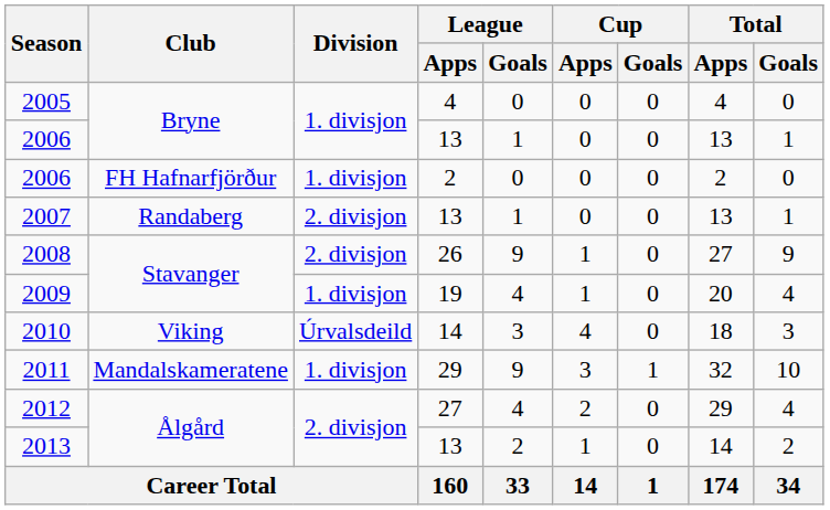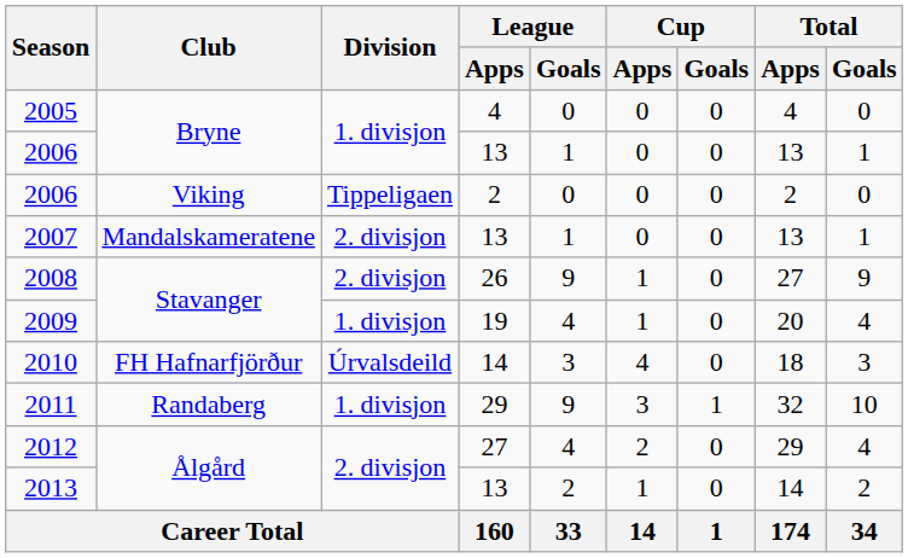 <table class="wikitable" style="text-align: center;">
 <tr>
 <th rowspan="2">Season</th>
 <th rowspan="2">Club</th>
 <th rowspan="2">Division</th>
 <th colspan="2">League</th>
 <th colspan="2">Cup</th>
 <th colspan="2">Total</th>
 </tr>
 <tr>
 <th>Apps</th>
 <th>Goals</th>
 <th>Apps</th>
 <th>Goals</th>
 <th>Apps</th>
 <th>Goals</th>
 </tr>
 <tr>
 <td><a href='#'>2005</a></td>
 <td rowspan="2" valign="center"><a href='#'>Bryne</a></td>
 <td rowspan="2" valign="center"><a href='#'>1. divisjon</a></td>
 <td>4</td>
 <td>0</td>
 <td>0</td>
 <td>0</td>
 <td>4</td>
 <td>0</td>
 </tr>
 <tr>
 <td><a href='#'>2006</a></td>
 <td>13</td>
 <td>1</td>
 <td>0</td>
 <td>0</td>
 <td>13</td>
 <td>1</td>
 </tr>
 <tr>
 <td><a href='#'>2006</a></td>
-<td rowspan="1" valign="center"><a href='#'>FH Hafnarfjörður</a></td>
-<td rowspan="1" valign="center"><a href='#'>1. divisjon</a></td>
+<td rowspan="1" valign="center"><a href='#'>Viking</a></td>
+<td rowspan="1" valign="center"><a href='#'>Tippeligaen</a></td>
 <td>2</td>
 <td>0</td>
 <td>0</td>
 <td>0</td>
 <td>2</td>
 <td>0</td>
 </tr>
 <tr>
 <td><a href='#'>2007</a></td>
-<td rowspan="1" valign="center"><a href='#'>Randaberg</a></td>
+<td rowspan="1" valign="center"><a href='#'>Mandalskameratene</a></td>
 <td rowspan="1" valign="center"><a href='#'>2. divisjon</a></td>
 <td>13</td>
 <td>1</td>
 <td>0</td>
 <td>0</td>
 <td>13</td>
 <td>1</td>
 </tr>
 <tr>
 <td><a href='#'>2008</a></td>
 <td rowspan="2" valign="center"><a href='#'>Stavanger</a></td>
 <td rowspan="1" valign="center"><a href='#'>2. divisjon</a></td>
 <td>26</td>
 <td>9</td>
 <td>1</td>
 <td>0</td>
 <td>27</td>
 <td>9</td>
 </tr>
 <tr>
 <td><a href='#'>2009</a></td>
 <td rowspan="1" valign="center"><a href='#'>1. divisjon</a></td>
 <td>19</td>
 <td>4</td>
 <td>1</td>
 <td>0</td>
 <td>20</td>
 <td>4</td>
 </tr>
 <tr>
 <td><a href='#'>2010</a></td>
-<td rowspan="1" valign="center"><a href='#'>Viking</a></td>
+<td rowspan="1" valign="center"><a href='#'>FH Hafnarfjörður</a></td>
 <td rowspan="1" valign="center"><a href='#'>Úrvalsdeild</a></td>
 <td>14</td>
 <td>3</td>
 <td>4</td>
 <td>0</td>
 <td>18</td>
 <td>3</td>
 </tr>
 <tr>
 <td><a href='#'>2011</a></td>
-<td rowspan="1" valign="center"><a href='#'>Mandalskameratene</a></td>
+<td rowspan="1" valign="center"><a href='#'>Randaberg</a></td>
 <td rowspan="1" valign="center"><a href='#'>1. divisjon</a></td>
 <td>29</td>
 <td>9</td>
 <td>3</td>
 <td>1</td>
 <td>32</td>
 <td>10</td>
 </tr>
 <tr>
 <td><a href='#'>2012</a></td>
 <td rowspan="2" valign="center"><a href='#'>Ålgård</a></td>
 <td rowspan="2" valign="center"><a href='#'>2. divisjon</a></td>
 <td>27</td>
 <td>4</td>
 <td>2</td>
 <td>0</td>
 <td>29</td>
 <td>4</td>
 </tr>
 <tr>
 <td><a href='#'>2013</a></td>
 <td>13</td>
 <td>2</td>
 <td>1</td>
 <td>0</td>
 <td>14</td>
 <td>2</td>
 </tr>
 <tr>
 <th colspan="3">Career Total</th>
 <th>160</th>
 <th>33</th>
 <th>14</th>
 <th>1</th>
 <th>174</th>
 <th>34</th>
 </tr>
 </table>
